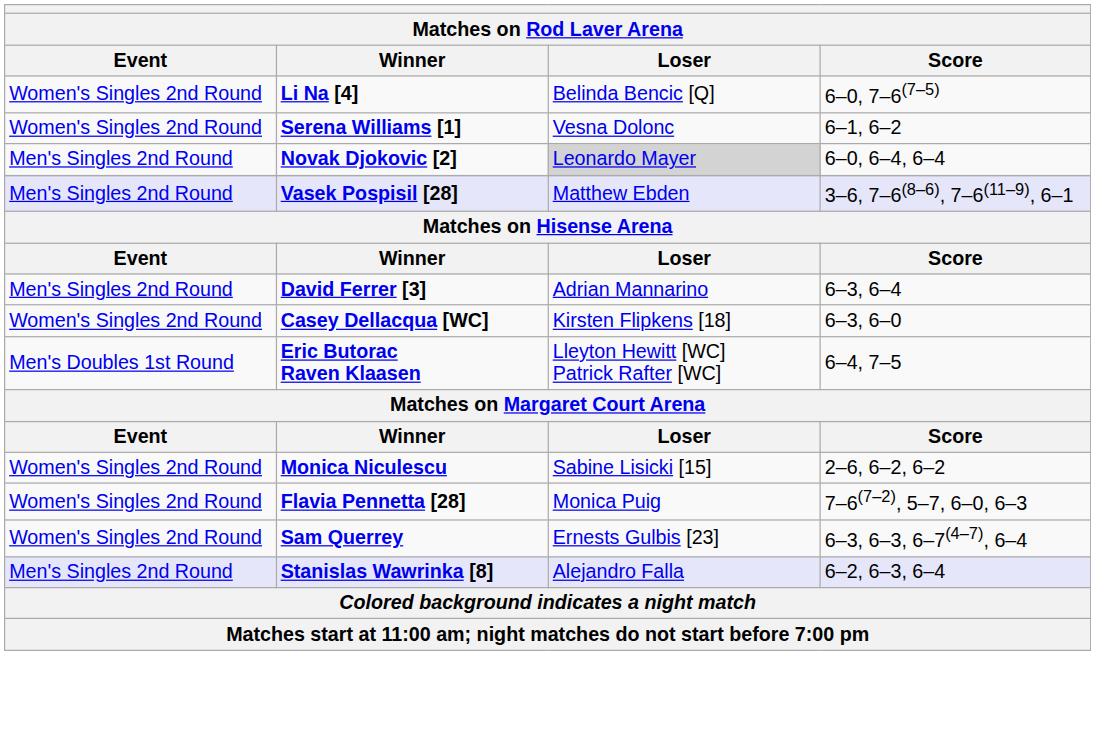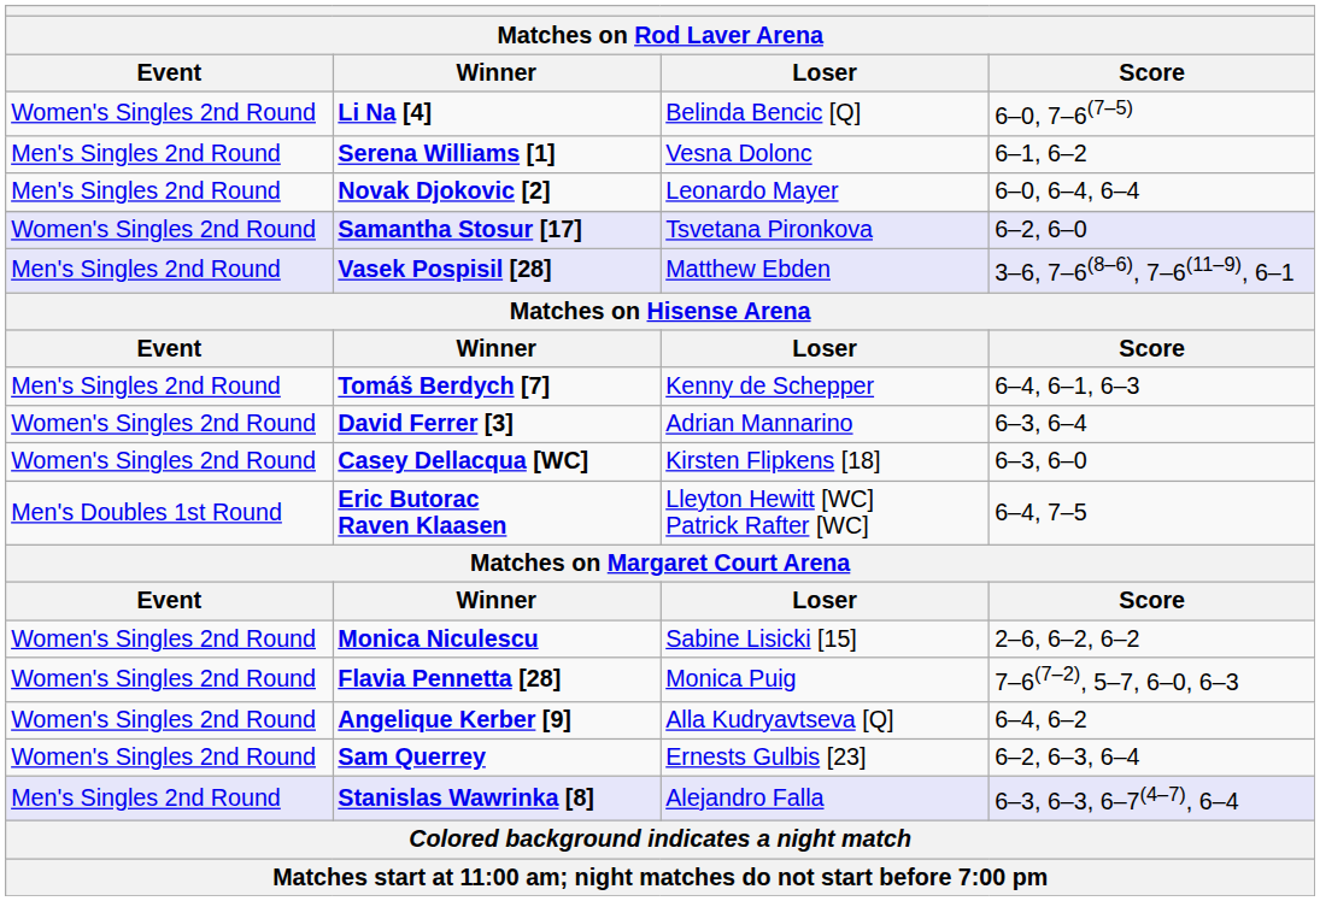 <table class="wikitable collapsible uncollapsed" style="margin:1em auto;">
 <tr>
 <th colspan=4></th>
 </tr>
 <tr>
 <th colspan=4><strong>Matches on <a href='#'>Rod Laver Arena</a></strong></th>
 </tr>
 <tr>
 <th style="width:220px;">Event</th>
 <th style="width:220px;">Winner</th>
 <th style="width:220px;">Loser</th>
 <th style="width:220px;">Score</th>
 </tr>
 <tr>
 <td><a href='#'>Women's Singles 2nd Round</a></td>
 <td><strong> <a href='#'>Li Na</a> [4]</strong></td>
 <td> <a href='#'>Belinda Bencic</a> [Q]</td>
 <td>6–0, 7–6<sup>(7–5)</sup></td>
 </tr>
 <tr>
-<td><a href='#'>Women's Singles 2nd Round</a></td>
+<td><a href='#'>Men's Singles 2nd Round</a></td>
 <td><strong> <a href='#'>Serena Williams</a> [1]</strong></td>
 <td> <a href='#'>Vesna Dolonc</a></td>
 <td>6–1, 6–2</td>
 </tr>
 <tr>
 <td><a href='#'>Men's Singles 2nd Round</a></td>
 <td><strong> <a href='#'>Novak Djokovic</a> [2]</strong></td>
-<td style="background: lightgrey;"> <a href='#'>Leonardo Mayer</a></td>
+<td> <a href='#'>Leonardo Mayer</a></td>
 <td>6–0, 6–4, 6–4</td>
 </tr>
 <tr>
+</tr>
+<tr bgcolor=lavender>
+<td><a href='#'>Women's Singles 2nd Round</a></td>
+<td> <strong><a href='#'>Samantha Stosur</a> [17]</strong></td>
+<td> <a href='#'>Tsvetana Pironkova</a></td>
+<td>6–2, 6–0</td>
 </tr>
 <tr bgcolor=lavender>
 <td><a href='#'>Men's Singles 2nd Round</a></td>
 <td> <strong><a href='#'>Vasek Pospisil</a> [28]</strong></td>
 <td> <a href='#'>Matthew Ebden</a></td>
 <td>3–6, 7–6<sup>(8–6)</sup>, 7–6<sup>(11–9)</sup>, 6–1</td>
 </tr>
 <tr>
 <th colspan=4><strong>Matches on <a href='#'>Hisense Arena</a></strong></th>
 </tr>
 <tr>
 <th style="width:220px;">Event</th>
 <th style="width:220px;">Winner</th>
 <th style="width:220px;">Loser</th>
 <th style="width:220px;">Score</th>
 </tr>
 <tr>
 <td><a href='#'>Men's Singles 2nd Round</a></td>
+<td> <strong><a href='#'>Tomáš Berdych</a> [7]</strong></td>
+<td> <a href='#'>Kenny de Schepper</a></td>
+<td>6–4, 6–1, 6–3</td>
+</tr>
+<tr>
+<td><a href='#'>Women's Singles 2nd Round</a></td>
 <td><strong> <a href='#'>David Ferrer</a> [3]</strong></td>
 <td> <a href='#'>Adrian Mannarino</a></td>
 <td>6–3, 6–4</td>
 </tr>
 <tr>
 <td><a href='#'>Women's Singles 2nd Round</a></td>
 <td><strong> <a href='#'>Casey Dellacqua</a> [WC]</strong></td>
 <td> <a href='#'>Kirsten Flipkens</a> [18]</td>
 <td>6–3, 6–0</td>
 </tr>
 <tr>
 <td><a href='#'>Men's Doubles 1st Round</a></td>
 <td> <strong><a href='#'>Eric Butorac</a> <br>  <a href='#'>Raven Klaasen</a></strong></td>
 <td> <a href='#'>Lleyton Hewitt</a> [WC] <br>  <a href='#'>Patrick Rafter</a> [WC]</td>
 <td>6–4, 7–5</td>
 </tr>
 <tr>
 <th colspan=4><strong>Matches on <a href='#'>Margaret Court Arena</a></strong></th>
 </tr>
 <tr>
 <th style="width:220px;">Event</th>
 <th style="width:220px;">Winner</th>
 <th style="width:220px;">Loser</th>
 <th style="width:220px;">Score</th>
 </tr>
 <tr>
 <td><a href='#'>Women's Singles 2nd Round</a></td>
 <td> <strong><a href='#'>Monica Niculescu</a></strong></td>
 <td> <a href='#'>Sabine Lisicki</a> [15]</td>
 <td>2–6, 6–2, 6–2</td>
 </tr>
 <tr>
 <td><a href='#'>Women's Singles 2nd Round</a></td>
 <td> <strong><a href='#'>Flavia Pennetta</a> [28]</strong></td>
 <td> <a href='#'>Monica Puig</a></td>
 <td>7–6<sup>(7–2)</sup>, 5–7, 6–0, 6–3</td>
 </tr>
 <tr>
 <td><a href='#'>Women's Singles 2nd Round</a></td>
+<td> <strong><a href='#'>Angelique Kerber</a> [9]</strong></td>
+<td> <a href='#'>Alla Kudryavtseva</a> [Q]</td>
+<td>6–4, 6–2</td>
+</tr>
+<tr>
+<td><a href='#'>Women's Singles 2nd Round</a></td>
 <td> <strong><a href='#'>Sam Querrey</a></strong></td>
 <td> <a href='#'>Ernests Gulbis</a> [23]</td>
-<td>6–3, 6–3, 6–7<sup>(4–7)</sup>, 6–4</td>
+<td>6–2, 6–3, 6–4</td>
 </tr>
 <tr bgcolor=lavender>
 <td><a href='#'>Men's Singles 2nd Round</a></td>
 <td> <strong><a href='#'>Stanislas Wawrinka</a> [8] </strong></td>
 <td> <a href='#'>Alejandro Falla</a></td>
-<td>6–2, 6–3, 6–4</td>
+<td>6–3, 6–3, 6–7<sup>(4–7)</sup>, 6–4</td>
 </tr>
 <tr>
 <th colspan=4><em>Colored background indicates a night match</em></th>
 </tr>
 <tr>
 <th colspan=4>Matches start at 11:00 am; night matches do not start before 7:00 pm</th>
 </tr>
 </table>
